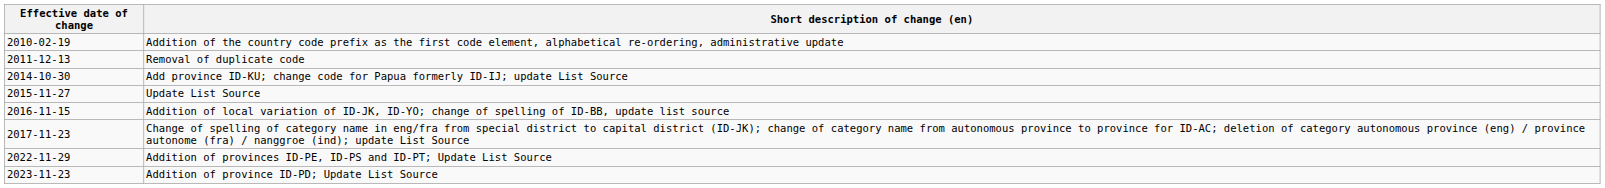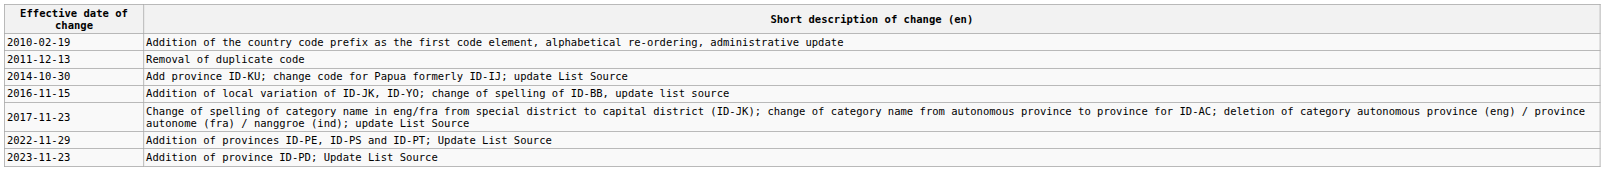 <table class="wikitable">
 <tr>
 <th>Effective date of change</th>
 <th>Short description of change (en)</th>
 </tr>
 <tr>
 <td>2010-02-19</td>
 <td>Addition of the country code prefix as the first code element, alphabetical re-ordering, administrative update</td>
 </tr>
 <tr>
 <td>2011-12-13</td>
 <td>Removal of duplicate code</td>
 </tr>
 <tr>
 <td>2014-10-30</td>
 <td>Add province ID-KU; change code for Papua formerly ID-IJ; update List Source</td>
 </tr>
 <tr>
-<td>2015-11-27</td>
-<td>Update List Source</td>
-</tr>
-<tr>
 <td>2016-11-15</td>
 <td>Addition of local variation of ID-JK, ID-YO; change of spelling of ID-BB, update list source</td>
 </tr>
 <tr>
 <td>2017-11-23</td>
 <td>Change of spelling of category name in eng/fra from special district to capital district (ID-JK); change of category name from autonomous province to province for ID-AC; deletion of category autonomous province (eng) / province autonome (fra) / nanggroe (ind); update List Source</td>
 </tr>
 <tr>
 <td>2022-11-29</td>
 <td>Addition of provinces ID-PE, ID-PS and ID-PT; Update List Source</td>
 </tr>
 <tr>
 <td>2023-11-23</td>
 <td>Addition of province ID-PD; Update List Source</td>
 </tr>
 </table>
